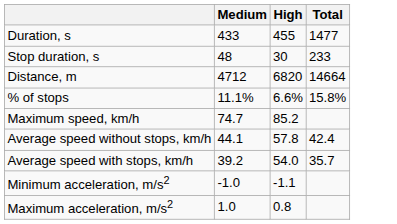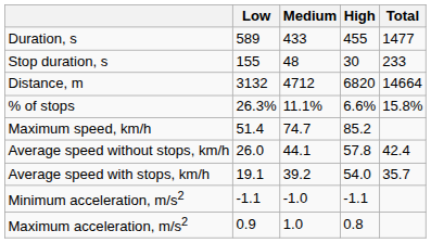 <table class="wikitable">
 <tr>
 <th></th>
+<th>Low</th>
 <th>Medium</th>
 <th>High</th>
 <th>Total</th>
 </tr>
 <tr>
 <td>Duration, s</td>
+<td>589</td>
 <td>433</td>
 <td>455</td>
 <td>1477</td>
 </tr>
 <tr>
 <td>Stop duration, s</td>
+<td>155</td>
 <td>48</td>
 <td>30</td>
 <td>233</td>
 </tr>
 <tr>
 <td>Distance, m</td>
+<td>3132</td>
 <td>4712</td>
 <td>6820</td>
 <td>14664</td>
 </tr>
 <tr>
 <td>% of stops</td>
+<td>26.3%</td>
 <td>11.1%</td>
 <td>6.6%</td>
 <td>15.8%</td>
 </tr>
 <tr>
 <td>Maximum speed, km/h</td>
+<td>51.4</td>
 <td>74.7</td>
 <td>85.2</td>
 <td></td>
 </tr>
 <tr>
 <td>Average speed without stops, km/h</td>
+<td>26.0</td>
 <td>44.1</td>
 <td>57.8</td>
 <td>42.4</td>
 </tr>
 <tr>
 <td>Average speed with stops, km/h</td>
+<td>19.1</td>
 <td>39.2</td>
 <td>54.0</td>
 <td>35.7</td>
 </tr>
 <tr>
 <td>Minimum acceleration, m/s<sup>2</sup></td>
+<td>-1.1</td>
 <td>-1.0</td>
 <td>-1.1</td>
 <td></td>
 </tr>
 <tr>
 <td>Maximum acceleration, m/s<sup>2</sup></td>
+<td>0.9</td>
 <td>1.0</td>
 <td>0.8</td>
 <td></td>
 </tr>
 </table>
